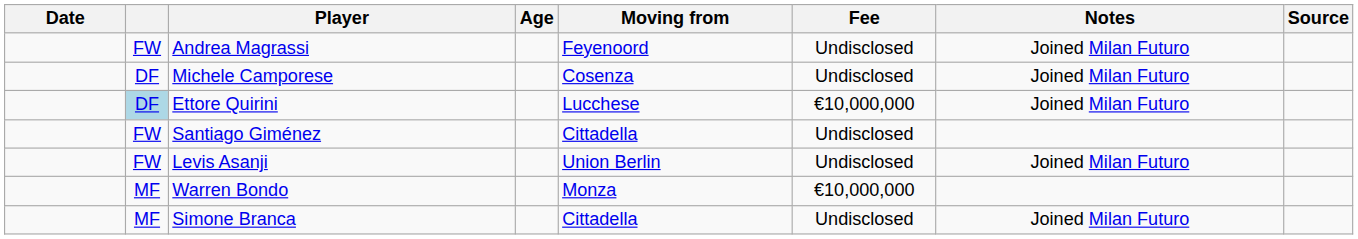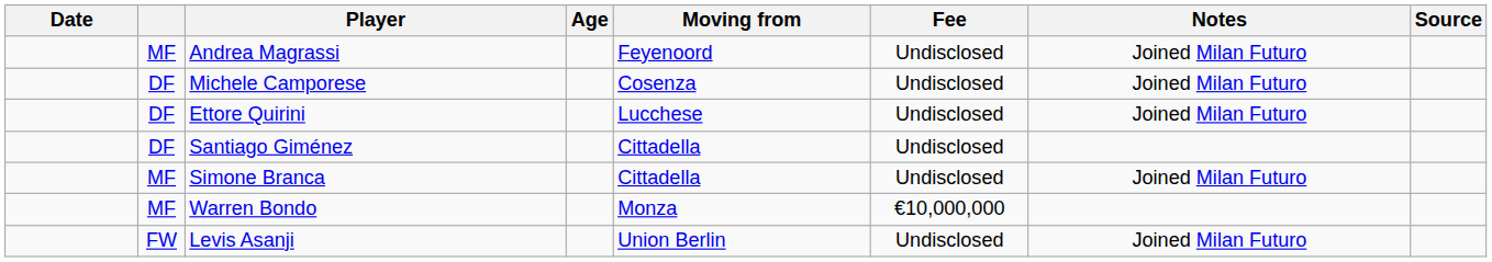 <table class="wikitable sortable">
 <tr>
 <th style="width:100px">Date</th>
 <th style="width:30px"></th>
 <th style="width:300px">Player</th>
 <th style="width:20px">Age</th>
 <th style="width:200px">Moving from</th>
 <th style="width:120px">Fee</th>
 <th style="width:300px" class="unsortable">Notes</th>
 <th style="width:35px">Source</th>
 </tr>
 <tr>
 <td></td>
-<td align=center><a href='#'>FW</a></td>
+<td align=center><a href='#'>MF</a></td>
 <td> <a href='#'>Andrea Magrassi</a></td>
 <td align=center></td>
 <td> <a href='#'>Feyenoord</a></td>
 <td align=center>Undisclosed</td>
 <td align=center>Joined <a href='#'>Milan Futuro</a></td>
 <td></td>
 </tr>
 <tr>
 <td></td>
 <td align=center><a href='#'>DF</a></td>
 <td> <a href='#'>Michele Camporese</a></td>
 <td align=center></td>
 <td> <a href='#'>Cosenza</a></td>
 <td align=center>Undisclosed</td>
 <td align=center>Joined <a href='#'>Milan Futuro</a></td>
 <td></td>
 </tr>
 <tr>
 <td></td>
-<td align=center style="background: lightblue;"><a href='#'>DF</a></td>
+<td align=center><a href='#'>DF</a></td>
 <td> <a href='#'>Ettore Quirini</a></td>
 <td align=center></td>
 <td> <a href='#'>Lucchese</a></td>
-<td align=center>€10,000,000</td>
+<td align=center>Undisclosed</td>
 <td align=center>Joined <a href='#'>Milan Futuro</a></td>
 <td></td>
 </tr>
 <tr>
 <td></td>
-<td align=center><a href='#'>FW</a></td>
+<td align=center><a href='#'>DF</a></td>
 <td> <a href='#'>Santiago Giménez</a></td>
 <td align=center></td>
 <td> <a href='#'>Cittadella</a></td>
 <td align=center>Undisclosed</td>
 <td align=center></td>
 <td></td>
 </tr>
 <tr>
 <td></td>
-<td align=center><a href='#'>FW</a></td>
-<td> <a href='#'>Levis Asanji</a></td>
+<td align=center><a href='#'>MF</a></td>
+<td> <a href='#'>Simone Branca</a></td>
 <td align=center></td>
-<td> <a href='#'>Union Berlin</a></td>
+<td> <a href='#'>Cittadella</a></td>
 <td align=center>Undisclosed</td>
 <td align=center>Joined <a href='#'>Milan Futuro</a></td>
 <td></td>
 </tr>
 <tr>
 <td></td>
 <td align=center><a href='#'>MF</a></td>
 <td> <a href='#'>Warren Bondo</a></td>
 <td align=center></td>
 <td> <a href='#'>Monza</a></td>
 <td align=center>€10,000,000</td>
 <td align=center></td>
 <td></td>
 </tr>
 <tr>
 <td></td>
-<td align=center><a href='#'>MF</a></td>
-<td> <a href='#'>Simone Branca</a></td>
+<td align=center><a href='#'>FW</a></td>
+<td> <a href='#'>Levis Asanji</a></td>
 <td align=center></td>
-<td> <a href='#'>Cittadella</a></td>
+<td> <a href='#'>Union Berlin</a></td>
 <td align=center>Undisclosed</td>
 <td align=center>Joined <a href='#'>Milan Futuro</a></td>
 <td></td>
 </tr>
 </table>
